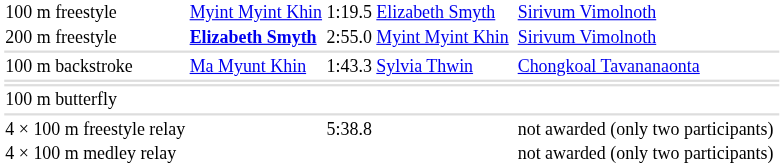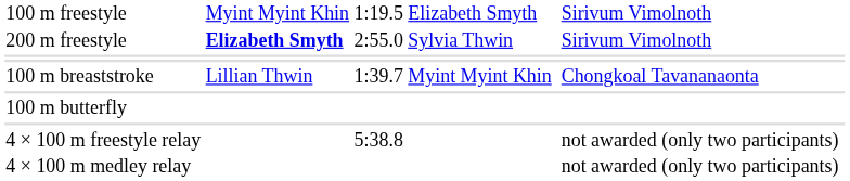 <table>
 <tr>
 <td>100 m freestyle</td>
 <td> <a href='#'>Myint Myint Khin</a></td>
 <td>1:19.5</td>
 <td> <a href='#'>Elizabeth Smyth</a></td>
 <td></td>
 <td> <a href='#'>Sirivum Vimolnoth</a></td>
 <td></td>
 </tr>
 <tr>
 <td>200 m freestyle</td>
 <td><strong> <a href='#'>Elizabeth Smyth</a></strong></td>
 <td>2:55.0</td>
-<td> <a href='#'>Myint Myint Khin</a></td>
+<td> <a href='#'>Sylvia Thwin</a></td>
 <td></td>
 <td> <a href='#'>Sirivum Vimolnoth</a></td>
 <td></td>
 </tr>
 <tr bgcolor=#DDDDDD>
 <td colspan=7></td>
 </tr>
+<tr bgcolor=#DDDDDD>
+<td colspan=7></td>
+</tr>
 <tr>
-<td>100 m backstroke</td>
-<td> <a href='#'>Ma Myunt Khin</a></td>
-<td>1:43.3</td>
-<td> <a href='#'>Sylvia Thwin</a></td>
+<td>100 m breaststroke</td>
+<td> <a href='#'>Lillian Thwin</a></td>
+<td>1:39.7</td>
+<td> <a href='#'>Myint Myint Khin</a></td>
 <td></td>
 <td> <a href='#'>Chongkoal Tavananaonta</a></td>
 <td></td>
-</tr>
-<tr bgcolor=#DDDDDD>
-<td colspan=7></td>
 </tr>
 <tr bgcolor=#DDDDDD>
 <td colspan=7></td>
 </tr>
 <tr>
 <td>100 m butterfly</td>
 <td></td>
 <td></td>
 <td></td>
 <td></td>
 <td></td>
 <td></td>
 </tr>
 <tr bgcolor=#DDDDDD>
 <td colspan=7></td>
 </tr>
 <tr>
 <td>4 × 100 m freestyle relay</td>
 <td></td>
 <td>5:38.8</td>
 <td></td>
 <td></td>
 <td>not awarded (only two participants)</td>
 <td></td>
 </tr>
 <tr>
 <td>4 × 100 m medley relay</td>
 <td></td>
 <td></td>
 <td></td>
 <td></td>
 <td>not awarded (only two participants)</td>
 <td></td>
 </tr>
 </table>
